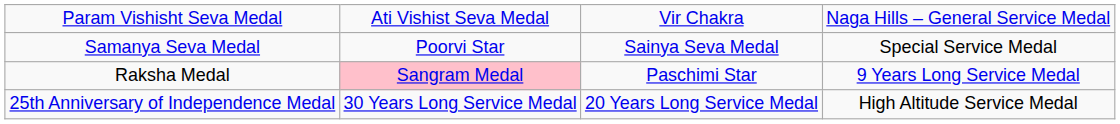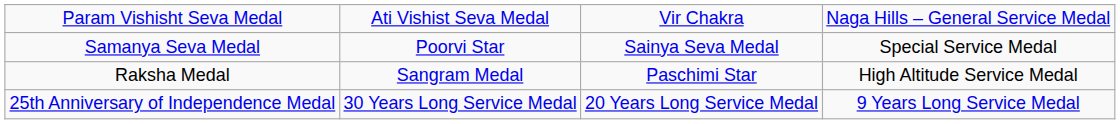 <table class="wikitable" style="margin:1em auto; text-align:center;">
 <tr>
 <td><a href='#'>Param Vishisht Seva Medal</a></td>
 <td><a href='#'>Ati Vishist Seva Medal</a></td>
 <td><a href='#'>Vir Chakra</a></td>
 <td><a href='#'>Naga Hills – General Service Medal</a></td>
 </tr>
 <tr>
 <td><a href='#'>Samanya Seva Medal</a></td>
 <td><a href='#'>Poorvi Star</a></td>
 <td><a href='#'>Sainya Seva Medal</a></td>
 <td>Special Service Medal</td>
 </tr>
 <tr>
 <td>Raksha Medal</td>
-<td style="background: pink;"><a href='#'>Sangram Medal</a></td>
+<td><a href='#'>Sangram Medal</a></td>
 <td><a href='#'>Paschimi Star</a></td>
-<td><a href='#'>9 Years Long Service Medal</a></td>
+<td>High Altitude Service Medal</td>
 </tr>
 <tr>
 <td><a href='#'>25th Anniversary of Independence Medal</a></td>
 <td><a href='#'>30 Years Long Service Medal</a></td>
 <td><a href='#'>20 Years Long Service Medal</a></td>
-<td>High Altitude Service Medal</td>
+<td><a href='#'>9 Years Long Service Medal</a></td>
 </tr>
 </table>
